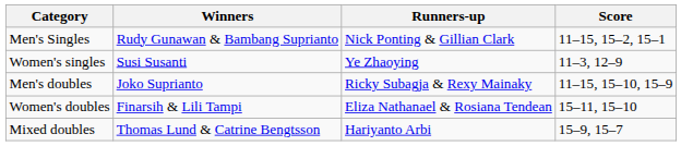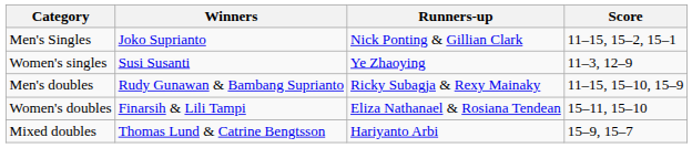 <table class=wikitable style="margin:auto;">
 <tr>
 <th>Category</th>
 <th>Winners</th>
 <th>Runners-up</th>
 <th>Score</th>
 </tr>
 <tr>
 <td>Men's Singles</td>
-<td> <a href='#'>Rudy Gunawan</a> & <a href='#'>Bambang Suprianto</a></td>
+<td> <a href='#'>Joko Suprianto</a></td>
 <td> <a href='#'>Nick Ponting</a> & <a href='#'>Gillian Clark</a></td>
 <td>11–15, 15–2, 15–1</td>
 </tr>
 <tr>
 <td>Women's singles</td>
 <td> <a href='#'>Susi Susanti</a></td>
 <td> <a href='#'>Ye Zhaoying</a></td>
 <td>11–3, 12–9</td>
 </tr>
 <tr>
 <td>Men's doubles</td>
-<td> <a href='#'>Joko Suprianto</a></td>
+<td> <a href='#'>Rudy Gunawan</a> & <a href='#'>Bambang Suprianto</a></td>
 <td> <a href='#'>Ricky Subagja</a> & <a href='#'>Rexy Mainaky</a></td>
 <td>11–15, 15–10, 15–9</td>
 </tr>
 <tr>
 <td>Women's doubles</td>
 <td> <a href='#'>Finarsih</a> & <a href='#'>Lili Tampi</a></td>
 <td> <a href='#'>Eliza Nathanael</a> & <a href='#'>Rosiana Tendean</a></td>
 <td>15–11, 15–10</td>
 </tr>
 <tr>
 <td>Mixed doubles</td>
 <td> <a href='#'>Thomas Lund</a> &  <a href='#'>Catrine Bengtsson</a></td>
 <td> <a href='#'>Hariyanto Arbi</a></td>
 <td>15–9, 15–7</td>
 </tr>
 </table>
